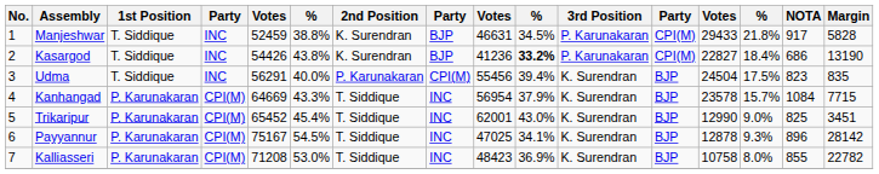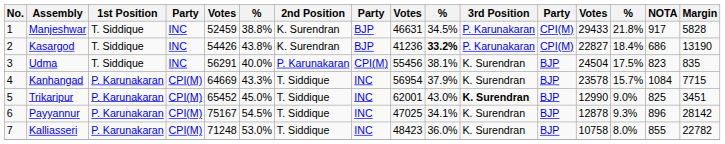 <table class="wikitable sortable" style="font-size:95%;">
 <tr>
 <th>No.</th>
 <th>Assembly</th>
 <th>1st Position</th>
 <th>Party</th>
 <th>Votes</th>
 <th>%</th>
 <th>2nd Position</th>
 <th>Party</th>
 <th>Votes</th>
 <th>%</th>
 <th>3rd Position</th>
 <th>Party</th>
 <th>Votes</th>
 <th>%</th>
 <th>NOTA</th>
 <th>Margin</th>
 </tr>
 <tr>
 <td>1</td>
 <td><a href='#'>Manjeshwar</a></td>
 <td>T. Siddique</td>
 <td><a href='#'>INC</a></td>
 <td>52459</td>
 <td>38.8%</td>
 <td>K. Surendran</td>
 <td><a href='#'>BJP</a></td>
 <td>46631</td>
 <td>34.5%</td>
 <td><a href='#'>P. Karunakaran</a></td>
 <td><a href='#'>CPI(M)</a></td>
 <td>29433</td>
 <td>21.8%</td>
 <td>917</td>
 <td>5828</td>
 </tr>
 <tr>
 <td>2</td>
 <td><a href='#'>Kasargod</a></td>
 <td>T. Siddique</td>
 <td><a href='#'>INC</a></td>
 <td>54426</td>
 <td>43.8%</td>
 <td>K. Surendran</td>
 <td><a href='#'>BJP</a></td>
 <td>41236</td>
 <td><strong>33.2%</strong></td>
 <td><a href='#'>P. Karunakaran</a></td>
 <td><a href='#'>CPI(M)</a></td>
 <td>22827</td>
 <td>18.4%</td>
 <td>686</td>
 <td>13190</td>
 </tr>
 <tr>
 <td>3</td>
 <td><a href='#'>Udma</a></td>
 <td>T. Siddique</td>
 <td><a href='#'>INC</a></td>
 <td>56291</td>
 <td>40.0%</td>
 <td><a href='#'>P. Karunakaran</a></td>
 <td><a href='#'>CPI(M)</a></td>
 <td>55456</td>
-<td>39.4%</td>
+<td>38.1%</td>
 <td>K. Surendran</td>
 <td><a href='#'>BJP</a></td>
 <td>24504</td>
 <td>17.5%</td>
 <td>823</td>
 <td>835</td>
 </tr>
 <tr>
 <td>4</td>
 <td><a href='#'>Kanhangad</a></td>
 <td><a href='#'>P. Karunakaran</a></td>
 <td><a href='#'>CPI(M)</a></td>
 <td>64669</td>
 <td>43.3%</td>
 <td>T. Siddique</td>
 <td><a href='#'>INC</a></td>
 <td>56954</td>
 <td>37.9%</td>
 <td>K. Surendran</td>
 <td><a href='#'>BJP</a></td>
 <td>23578</td>
 <td>15.7%</td>
 <td>1084</td>
 <td>7715</td>
 </tr>
 <tr>
 <td>5</td>
 <td><a href='#'>Trikaripur</a></td>
 <td><a href='#'>P. Karunakaran</a></td>
 <td><a href='#'>CPI(M)</a></td>
 <td>65452</td>
-<td>45.4%</td>
+<td>45.0%</td>
 <td>T. Siddique</td>
 <td><a href='#'>INC</a></td>
 <td>62001</td>
 <td>43.0%</td>
-<td>K. Surendran</td>
+<td><strong>K. Surendran</strong></td>
 <td><a href='#'>BJP</a></td>
 <td>12990</td>
 <td>9.0%</td>
 <td>825</td>
 <td>3451</td>
 </tr>
 <tr>
 <td>6</td>
 <td><a href='#'>Payyannur</a></td>
 <td><a href='#'>P. Karunakaran</a></td>
 <td><a href='#'>CPI(M)</a></td>
 <td>75167</td>
 <td>54.5%</td>
 <td>T. Siddique</td>
 <td><a href='#'>INC</a></td>
 <td>47025</td>
 <td>34.1%</td>
 <td>K. Surendran</td>
 <td><a href='#'>BJP</a></td>
 <td>12878</td>
 <td>9.3%</td>
 <td>896</td>
 <td>28142</td>
 </tr>
 <tr>
 <td>7</td>
 <td><a href='#'>Kalliasseri</a></td>
 <td><a href='#'>P. Karunakaran</a></td>
 <td><a href='#'>CPI(M)</a></td>
-<td>71208</td>
+<td>71248</td>
 <td>53.0%</td>
 <td>T. Siddique</td>
 <td><a href='#'>INC</a></td>
 <td>48423</td>
-<td>36.9%</td>
+<td>36.0%</td>
 <td>K. Surendran</td>
 <td><a href='#'>BJP</a></td>
 <td>10758</td>
 <td>8.0%</td>
 <td>855</td>
 <td>22782</td>
 </tr>
 <tr>
 </tr>
 </table>
